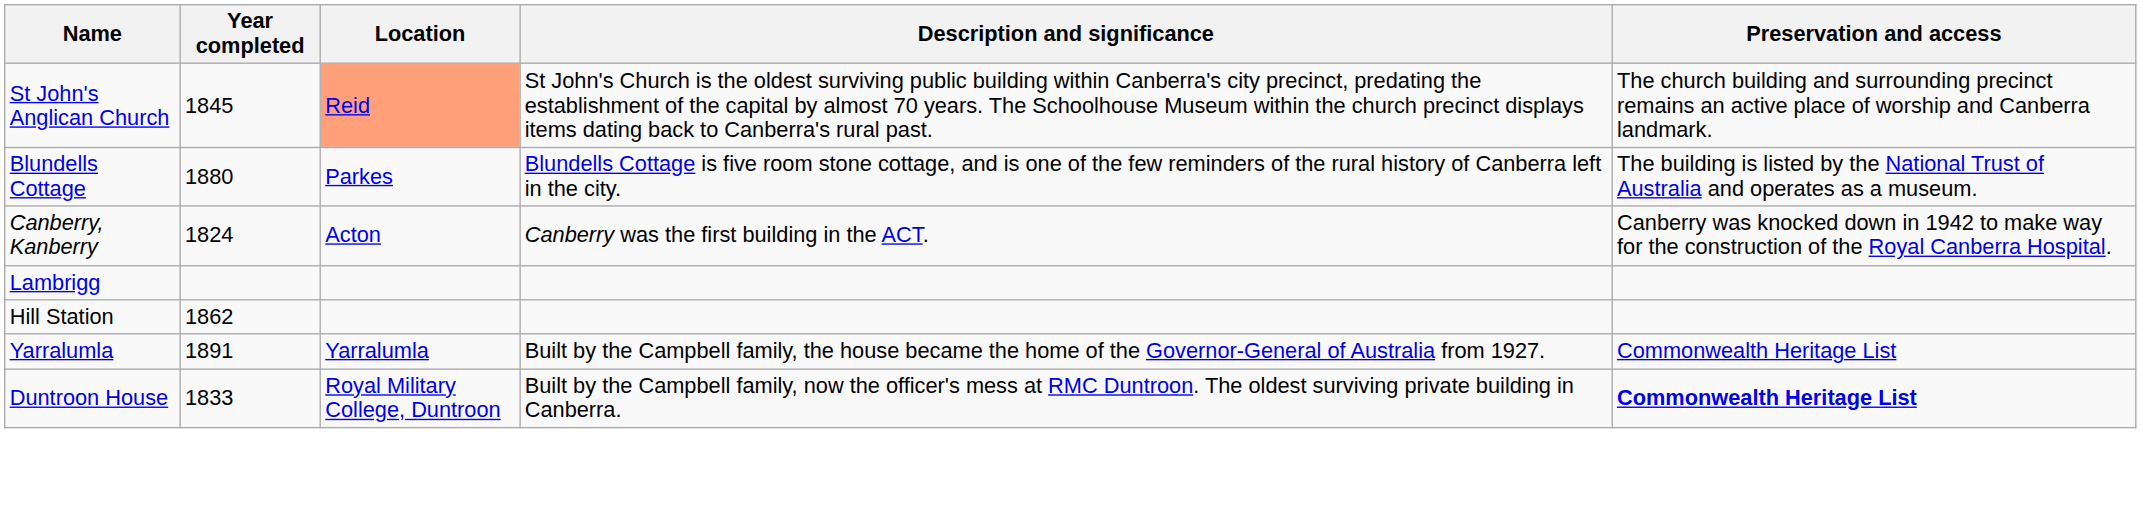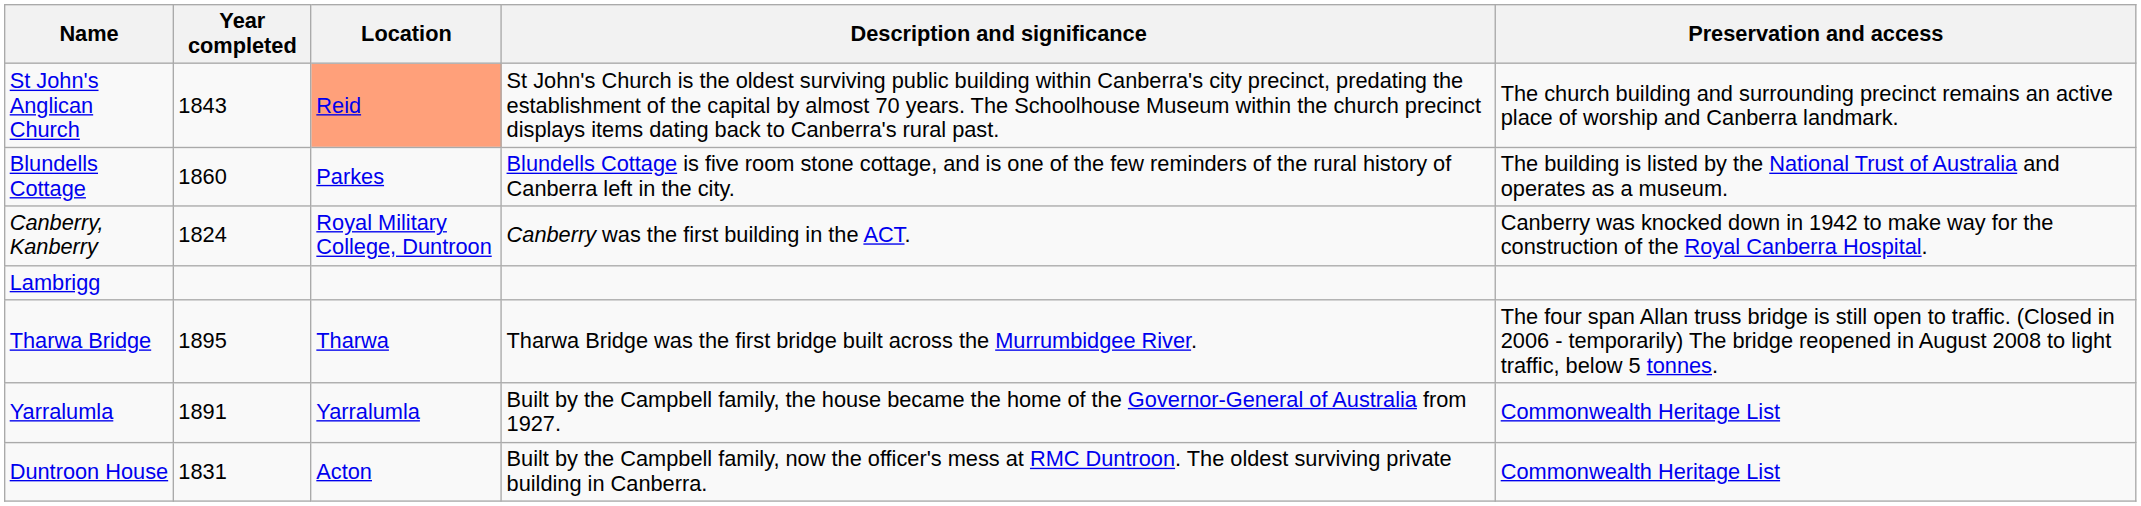 <table class="wikitable">
 <tr>
 <th>Name</th>
 <th>Year completed</th>
 <th>Location</th>
 <th>Description and significance</th>
 <th>Preservation and access</th>
 </tr>
 <tr>
 <td><a href='#'>St John's Anglican Church</a></td>
-<td>1845</td>
+<td>1843</td>
 <td style="background: lightsalmon;"><a href='#'>Reid</a></td>
 <td>St John's Church is the oldest surviving public building within Canberra's city precinct, predating the establishment of the capital by almost 70 years. The Schoolhouse Museum within the church precinct displays items dating back to Canberra's rural past.</td>
 <td>The church building and surrounding precinct remains an active place of worship and Canberra landmark.</td>
 </tr>
 <tr>
 <td><a href='#'>Blundells Cottage</a></td>
-<td>1880</td>
+<td>1860</td>
 <td><a href='#'>Parkes</a></td>
 <td><a href='#'>Blundells Cottage</a> is five room stone cottage, and is one of the few reminders of the rural history of Canberra left in the city.</td>
 <td>The building is listed by the <a href='#'>National Trust of Australia</a> and operates as a museum.</td>
 </tr>
 <tr>
 <td><em>Canberry, Kanberry</em></td>
 <td>1824</td>
-<td><a href='#'>Acton</a></td>
+<td><a href='#'>Royal Military College, Duntroon</a></td>
 <td><em>Canberry</em> was the first building in the <a href='#'>ACT</a>.</td>
 <td>Canberry was knocked down in 1942 to make way for the construction of the <a href='#'>Royal Canberra Hospital</a>.</td>
 </tr>
 <tr>
 <td><a href='#'>Lambrigg</a></td>
 <td></td>
 <td></td>
 <td></td>
 <td></td>
 </tr>
 <tr>
-<td>Hill Station</td>
-<td>1862</td>
-<td></td>
-<td></td>
-<td></td>
+<td><a href='#'>Tharwa Bridge</a></td>
+<td>1895</td>
+<td><a href='#'>Tharwa</a></td>
+<td>Tharwa Bridge was the first bridge built across the <a href='#'>Murrumbidgee River</a>.</td>
+<td>The four span Allan truss bridge is still open to traffic. (Closed in 2006 - temporarily) The bridge reopened in August 2008 to light traffic, below 5 <a href='#'>tonnes</a>.</td>
 </tr>
 <tr>
 <td><a href='#'>Yarralumla</a></td>
 <td>1891</td>
 <td><a href='#'>Yarralumla</a></td>
 <td>Built by the Campbell family, the house became the home of the <a href='#'>Governor-General of Australia</a> from 1927.</td>
 <td><a href='#'>Commonwealth Heritage List</a></td>
 </tr>
 <tr>
 <td><a href='#'>Duntroon House</a></td>
-<td>1833</td>
-<td><a href='#'>Royal Military College, Duntroon</a></td>
+<td>1831</td>
+<td><a href='#'>Acton</a></td>
 <td>Built by the Campbell family, now the officer's mess at <a href='#'>RMC Duntroon</a>. The oldest surviving private building in Canberra.</td>
-<td><strong><a href='#'>Commonwealth Heritage List</a></strong></td>
+<td><a href='#'>Commonwealth Heritage List</a></td>
 </tr>
 </table>
